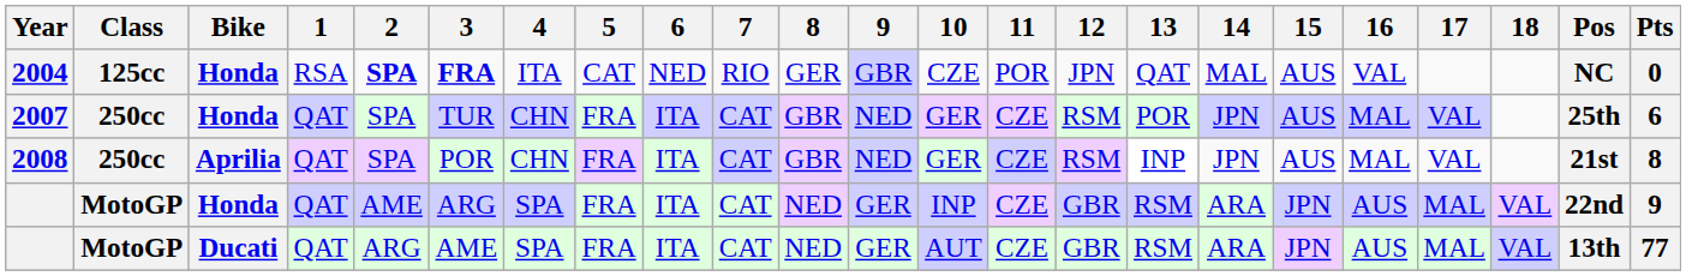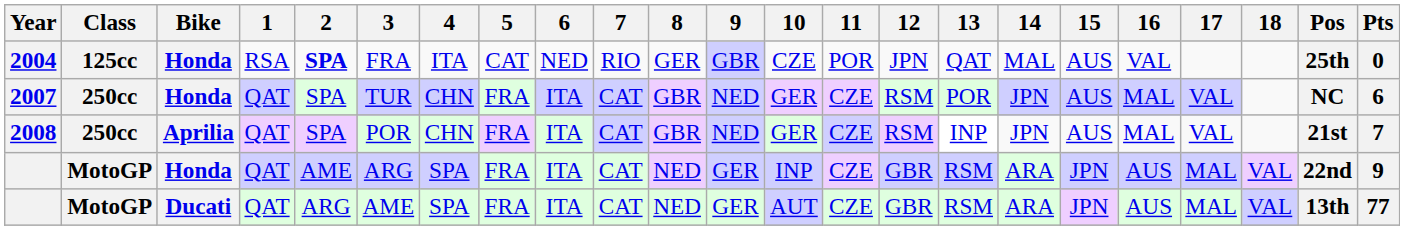 <table class="wikitable" style="text-align:center;">
 <tr>
 <th>Year</th>
 <th>Class</th>
 <th>Bike</th>
 <th>1</th>
 <th>2</th>
 <th>3</th>
 <th>4</th>
 <th>5</th>
 <th>6</th>
 <th>7</th>
 <th>8</th>
 <th>9</th>
 <th>10</th>
 <th>11</th>
 <th>12</th>
 <th>13</th>
 <th>14</th>
 <th>15</th>
 <th>16</th>
 <th>17</th>
 <th>18</th>
 <th>Pos</th>
 <th>Pts</th>
 </tr>
 <tr>
 <th><a href='#'>2004</a></th>
 <th>125cc</th>
 <th><a href='#'>Honda</a></th>
 <td><a href='#'>RSA</a></td>
 <td><strong><a href='#'>SPA</a></strong></td>
-<td><strong><a href='#'>FRA</a></strong></td>
+<td><a href='#'>FRA</a></td>
 <td><a href='#'>ITA</a></td>
 <td><a href='#'>CAT</a></td>
 <td><a href='#'>NED</a></td>
 <td><a href='#'>RIO</a></td>
 <td><a href='#'>GER</a></td>
 <td style="background:#cfcfff;"><a href='#'>GBR</a><br></td>
 <td><a href='#'>CZE</a></td>
 <td><a href='#'>POR</a></td>
 <td><a href='#'>JPN</a></td>
 <td><a href='#'>QAT</a></td>
 <td><a href='#'>MAL</a></td>
 <td><a href='#'>AUS</a></td>
 <td><a href='#'>VAL</a></td>
 <td></td>
 <td></td>
-<th>NC</th>
+<th>25th</th>
 <th>0</th>
 </tr>
 <tr>
 <th><a href='#'>2007</a></th>
 <th>250cc</th>
 <th><a href='#'>Honda</a></th>
 <td style="background:#cfcfff;"><a href='#'>QAT</a><br></td>
 <td style="background:#dfffdf;"><a href='#'>SPA</a><br></td>
 <td style="background:#cfcfff;"><a href='#'>TUR</a><br></td>
 <td style="background:#cfcfff;"><a href='#'>CHN</a><br></td>
 <td style="background:#dfffdf;"><a href='#'>FRA</a><br></td>
 <td style="background:#cfcfff;"><a href='#'>ITA</a><br></td>
 <td style="background:#cfcfff;"><a href='#'>CAT</a><br></td>
 <td style="background:#efcfff;"><a href='#'>GBR</a><br></td>
 <td style="background:#cfcfff;"><a href='#'>NED</a><br></td>
 <td style="background:#efcfff;"><a href='#'>GER</a><br></td>
 <td style="background:#efcfff;"><a href='#'>CZE</a><br></td>
 <td style="background:#dfffdf;"><a href='#'>RSM</a><br></td>
 <td style="background:#dfffdf;"><a href='#'>POR</a><br></td>
 <td style="background:#cfcfff;"><a href='#'>JPN</a><br></td>
 <td style="background:#cfcfff;"><a href='#'>AUS</a><br></td>
 <td style="background:#cfcfff;"><a href='#'>MAL</a><br></td>
 <td style="background:#cfcfff;"><a href='#'>VAL</a><br></td>
 <td></td>
-<th>25th</th>
+<th>NC</th>
 <th>6</th>
 </tr>
 <tr>
 <th><a href='#'>2008</a></th>
 <th>250cc</th>
 <th><a href='#'>Aprilia</a></th>
 <td style="background:#efcfff;"><a href='#'>QAT</a><br></td>
 <td style="background:#efcfff;"><a href='#'>SPA</a><br></td>
 <td style="background:#dfffdf;"><a href='#'>POR</a><br></td>
 <td style="background:#dfffdf;"><a href='#'>CHN</a><br></td>
 <td style="background:#efcfff;"><a href='#'>FRA</a><br></td>
 <td style="background:#dfffdf;"><a href='#'>ITA</a><br></td>
 <td style="background:#cfcfff;"><a href='#'>CAT</a><br></td>
 <td style="background:#efcfff;"><a href='#'>GBR</a><br></td>
 <td style="background:#cfcfff;"><a href='#'>NED</a><br></td>
 <td style="background:#dfffdf;"><a href='#'>GER</a><br></td>
 <td style="background:#cfcfff;"><a href='#'>CZE</a><br></td>
 <td style="background:#efcfff;"><a href='#'>RSM</a><br></td>
 <td style="background:#ffffff;"><a href='#'>INP</a><br></td>
 <td><a href='#'>JPN</a></td>
 <td><a href='#'>AUS</a></td>
 <td><a href='#'>MAL</a></td>
 <td><a href='#'>VAL</a></td>
 <td></td>
 <th>21st</th>
-<th>8</th>
+<th>7</th>
 </tr>
 <tr>
 <th></th>
 <th>MotoGP</th>
 <th><a href='#'>Honda</a></th>
 <td style="background:#cfcfff;"><a href='#'>QAT</a><br></td>
 <td style="background:#cfcfff;"><a href='#'>AME</a><br></td>
 <td style="background:#cfcfff;"><a href='#'>ARG</a><br></td>
 <td style="background:#cfcfff;"><a href='#'>SPA</a><br></td>
 <td style="background:#dfffdf;"><a href='#'>FRA</a><br></td>
 <td style="background:#dfffdf;"><a href='#'>ITA</a><br></td>
 <td style="background:#dfffdf;"><a href='#'>CAT</a><br></td>
 <td style="background:#efcfff;"><a href='#'>NED</a><br></td>
 <td style="background:#cfcfff;"><a href='#'>GER</a><br></td>
 <td style="background:#cfcfff;"><a href='#'>INP</a><br></td>
 <td style="background:#efcfff;"><a href='#'>CZE</a><br></td>
 <td style="background:#cfcfff;"><a href='#'>GBR</a><br></td>
 <td style="background:#cfcfff;"><a href='#'>RSM</a><br></td>
 <td style="background:#dfffdf;"><a href='#'>ARA</a><br></td>
 <td style="background:#cfcfff;"><a href='#'>JPN</a><br></td>
 <td style="background:#cfcfff;"><a href='#'>AUS</a><br></td>
 <td style="background:#cfcfff;"><a href='#'>MAL</a><br></td>
 <td style="background:#efcfff;"><a href='#'>VAL</a><br></td>
 <th>22nd</th>
 <th>9</th>
 </tr>
 <tr>
 <th></th>
 <th>MotoGP</th>
 <th><a href='#'>Ducati</a></th>
 <td style="background:#dfffdf;"><a href='#'>QAT</a><br></td>
 <td style="background:#dfffdf;"><a href='#'>ARG</a><br></td>
 <td style="background:#dfffdf;"><a href='#'>AME</a><br></td>
 <td style="background:#dfffdf;"><a href='#'>SPA</a><br></td>
 <td style="background:#dfffdf;"><a href='#'>FRA</a><br></td>
 <td style="background:#dfffdf;"><a href='#'>ITA</a><br></td>
 <td style="background:#dfffdf;"><a href='#'>CAT</a><br></td>
 <td style="background:#dfffdf;"><a href='#'>NED</a><br></td>
 <td style="background:#dfffdf;"><a href='#'>GER</a><br></td>
 <td style="background:#cfcfff;"><a href='#'>AUT</a><br></td>
 <td style="background:#dfffdf;"><a href='#'>CZE</a><br></td>
 <td style="background:#dfffdf;"><a href='#'>GBR</a><br></td>
 <td style="background:#dfffdf;"><a href='#'>RSM</a><br></td>
 <td style="background:#dfffdf;"><a href='#'>ARA</a><br></td>
 <td style="background:#efcfff;"><a href='#'>JPN</a><br></td>
 <td style="background:#dfffdf;"><a href='#'>AUS</a><br></td>
 <td style="background:#dfffdf;"><a href='#'>MAL</a><br></td>
 <td style="background:#cfcfff;"><a href='#'>VAL</a><br></td>
 <th>13th</th>
 <th>77</th>
 </tr>
 </table>
